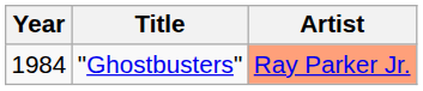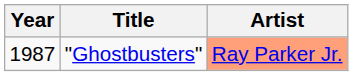 <table class="wikitable">
 <tr>
 <th>Year</th>
 <th>Title</th>
 <th>Artist</th>
 </tr>
 <tr>
-<td>1984</td>
+<td>1987</td>
 <td>"<a href='#'>Ghostbusters</a>"</td>
 <td style="background: lightsalmon;"><a href='#'>Ray Parker Jr.</a></td>
 </tr>
 </table>
